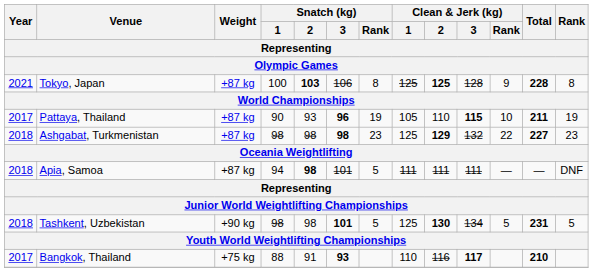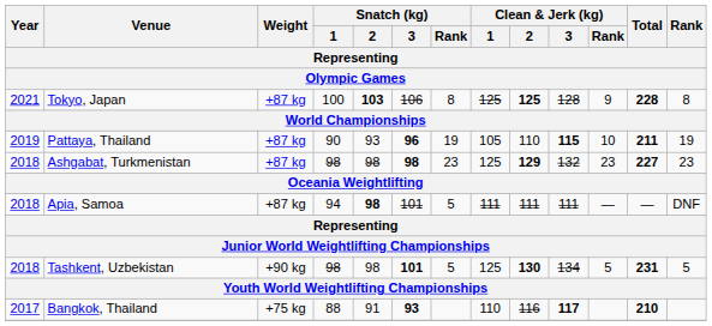 <table class="wikitable" style="text-align:center;">
 <tr>
 <th rowspan="2" style="width:40px;">Year</th>
 <th rowspan="2" style="width:250px;">Venue</th>
 <th rowspan="2" style="width:60px;">Weight</th>
 <th colspan=4>Snatch (kg)</th>
 <th colspan=4>Clean & Jerk (kg)</th>
 <th rowspan="2" style="width:40px;">Total</th>
 <th rowspan="2" style="width:40px;">Rank</th>
 </tr>
 <tr>
 <th width=40>1</th>
 <th width=40>2</th>
 <th width=40>3</th>
 <th width=40>Rank</th>
 <th width=40>1</th>
 <th width=40>2</th>
 <th width=40>3</th>
 <th width=40>Rank</th>
 </tr>
 <tr>
 <th colspan=13>Representing </th>
 </tr>
 <tr>
 <th colspan=13><a href='#'>Olympic Games</a></th>
 </tr>
 <tr>
 <td><a href='#'>2021</a></td>
 <td align=left> <a href='#'>Tokyo</a>, Japan</td>
 <td><a href='#'>+87 kg</a></td>
 <td>100</td>
 <td><strong>103</strong></td>
 <td><s>106</s></td>
 <td>8</td>
 <td><s>125</s></td>
 <td><strong>125</strong></td>
 <td><s>128</s></td>
 <td>9</td>
 <td><strong>228</strong></td>
 <td>8</td>
 </tr>
 <tr>
 <th colspan=13><a href='#'>World Championships</a></th>
 </tr>
 <tr>
-<td><a href='#'>2017</a></td>
+<td><a href='#'>2019</a></td>
 <td align=left> <a href='#'>Pattaya</a>, Thailand</td>
 <td><a href='#'>+87 kg</a></td>
 <td>90</td>
 <td>93</td>
 <td><strong>96</strong></td>
 <td>19</td>
 <td>105</td>
 <td>110</td>
 <td><strong>115</strong></td>
 <td>10</td>
 <td><strong>211</strong></td>
 <td>19</td>
 </tr>
 <tr>
 <td><a href='#'>2018</a></td>
 <td align=left> <a href='#'>Ashgabat</a>, Turkmenistan</td>
 <td><a href='#'>+87 kg</a></td>
 <td><s>98</s></td>
 <td><s>98</s></td>
 <td><strong>98</strong></td>
 <td>23</td>
 <td>125</td>
 <td><strong>129</strong></td>
 <td><s>132</s></td>
-<td>22</td>
+<td>23</td>
 <td><strong>227</strong></td>
 <td>23</td>
 </tr>
 <tr>
 <th colspan=13><a href='#'>Oceania Weightlifting</a></th>
 </tr>
 <tr>
 <td><a href='#'>2018</a></td>
 <td align=left> <a href='#'>Apia</a>, Samoa</td>
 <td>+87 kg</td>
 <td>94</td>
 <td><strong>98</strong></td>
 <td><s>101</s></td>
 <td>5</td>
 <td><s>111</s></td>
 <td><s>111</s></td>
 <td><s>111</s></td>
 <td>—</td>
 <td>—</td>
 <td>DNF</td>
 </tr>
 <tr>
 <th colspan=13>Representing </th>
 </tr>
 <tr>
 <th colspan=13><a href='#'>Junior World Weightlifting Championships</a></th>
 </tr>
 <tr>
 <td><a href='#'>2018</a></td>
 <td align=left> <a href='#'>Tashkent</a>, Uzbekistan</td>
 <td>+90 kg</td>
 <td><s>98</s></td>
 <td>98</td>
 <td><strong>101</strong></td>
 <td>5</td>
 <td>125</td>
 <td><strong>130</strong></td>
 <td><s>134</s></td>
 <td>5</td>
 <td><strong>231</strong></td>
 <td>5</td>
 </tr>
 <tr>
 <th colspan=13><a href='#'>Youth World Weightlifting Championships</a></th>
 </tr>
 <tr>
 <td><a href='#'>2017</a></td>
 <td align=left> <a href='#'>Bangkok</a>, Thailand</td>
 <td>+75 kg</td>
 <td>88</td>
 <td>91</td>
 <td><strong>93</strong></td>
 <td></td>
 <td>110</td>
 <td><s>116</s></td>
 <td><strong>117</strong></td>
 <td></td>
 <td><strong>210</strong></td>
 <td></td>
 </tr>
 <tr>
 </tr>
 </table>
